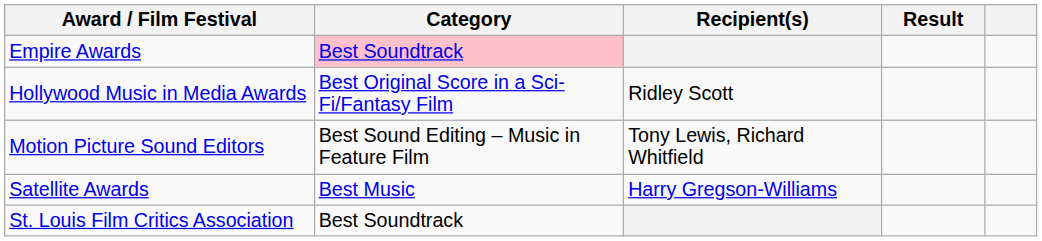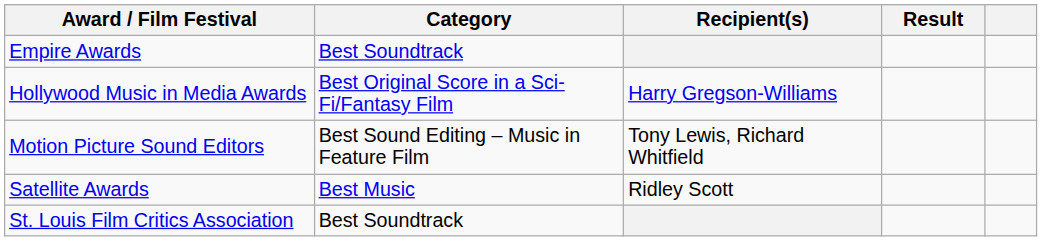 <table class="wikitable sortable" width="95%">
 <tr style="background:#ccc; text-align:center;">
 <th scope="col" width="30%">Award / Film Festival</th>
 <th scope="col" width="30%">Category</th>
 <th scope="col" width="25%">Recipient(s)</th>
 <th scope="col" width="10%">Result</th>
 <th scope="col" class="unsortable"></th>
 </tr>
 <tr>
 <td><a href='#'>Empire Awards</a></td>
-<td style="background: pink;"><a href='#'>Best Soundtrack</a></td>
+<td><a href='#'>Best Soundtrack</a></td>
 <th></th>
 <td></td>
 <td style="text-align:center;"></td>
 </tr>
 <tr>
 <td><a href='#'>Hollywood Music in Media Awards</a></td>
 <td><a href='#'>Best Original Score in a Sci-Fi/Fantasy Film</a></td>
-<td>Ridley Scott</td>
+<td><a href='#'>Harry Gregson-Williams</a></td>
 <td></td>
 <td style="text-align:center;"><br></td>
 </tr>
 <tr>
 <td><a href='#'>Motion Picture Sound Editors</a></td>
 <td>Best Sound Editing – Music in Feature Film</td>
 <td>Tony Lewis, Richard Whitfield</td>
 <td></td>
 <td style="text-align:center;"></td>
 </tr>
 <tr>
 <td><a href='#'>Satellite Awards</a></td>
 <td><a href='#'>Best Music</a></td>
-<td><a href='#'>Harry Gregson-Williams</a></td>
+<td>Ridley Scott</td>
 <td></td>
 <td style="text-align:center;"></td>
 </tr>
 <tr>
 <td><a href='#'>St. Louis Film Critics Association</a></td>
 <td>Best Soundtrack</td>
 <th></th>
 <td></td>
 <td style="text-align:center;"></td>
 </tr>
 </table>
